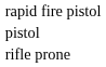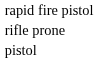 <table>
 <tr>
 <td>rapid fire pistol<br></td>
+<td></td>
+<td></td>
+<td></td>
+</tr>
+<tr>
+<td>rifle prone<br></td>
 <td></td>
 <td></td>
 <td></td>
 </tr>
 <tr>
 <td>pistol<br></td>
 <td></td>
 <td></td>
 <td></td>
 </tr>
-<tr>
-<td>rifle prone<br></td>
-<td></td>
-<td></td>
-<td></td>
-</tr>
 </table>
